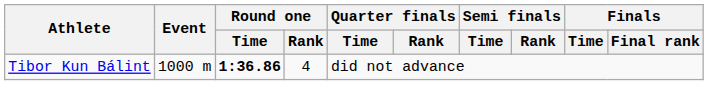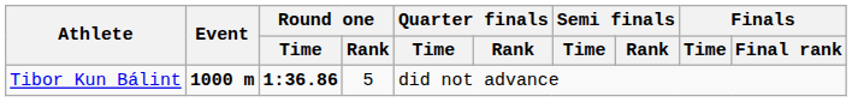 <table class="wikitable" style="font-size:90%">
 <tr>
 <th rowspan="2">Athlete</th>
 <th rowspan="2">Event</th>
 <th colspan="2">Round one</th>
 <th colspan="2">Quarter finals</th>
 <th colspan="2">Semi finals</th>
 <th colspan="2">Finals</th>
 </tr>
 <tr>
 <th>Time</th>
 <th>Rank</th>
 <th>Time</th>
 <th>Rank</th>
 <th>Time</th>
 <th>Rank</th>
 <th>Time</th>
 <th>Final rank</th>
 </tr>
 <tr>
 <td><a href='#'>Tibor Kun Bálint</a></td>
-<td>1000 m</td>
+<td><strong>1000 m</strong></td>
 <td align="center"><strong>1:36.86</strong></td>
-<td align="center">4</td>
+<td align="center">5</td>
 <td colspan="6">did not advance</td>
 </tr>
 </table>
